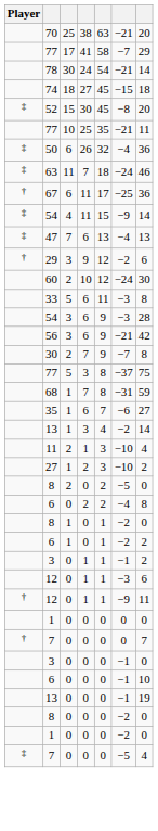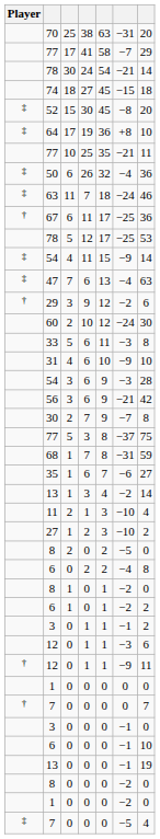 <table class="wikitable sortable" style="text-align:center;">
 <tr>
 <th>Player</th>
 <th></th>
 <th></th>
 <th></th>
 <th></th>
 <th data-sort-type="number"></th>
 <th></th>
 </tr>
 <tr>
 <td></td>
 <td>70</td>
 <td>25</td>
 <td>38</td>
 <td>63</td>
-<td>−21</td>
+<td>−31</td>
 <td>20</td>
 </tr>
 <tr>
 <td></td>
 <td>77</td>
 <td>17</td>
 <td>41</td>
 <td>58</td>
 <td>−7</td>
 <td>29</td>
 </tr>
 <tr>
 <td></td>
 <td>78</td>
 <td>30</td>
 <td>24</td>
 <td>54</td>
 <td>−21</td>
 <td>14</td>
 </tr>
 <tr>
 <td></td>
 <td>74</td>
 <td>18</td>
 <td>27</td>
 <td>45</td>
 <td>−15</td>
 <td>18</td>
 </tr>
 <tr>
 <td><sup>‡</sup></td>
 <td>52</td>
 <td>15</td>
 <td>30</td>
 <td>45</td>
 <td>−8</td>
 <td>20</td>
 </tr>
 <tr>
+<td><sup>‡</sup></td>
+<td>64</td>
+<td>17</td>
+<td>19</td>
+<td>36</td>
+<td>+8</td>
+<td>10</td>
+</tr>
+<tr>
 <td></td>
 <td>77</td>
 <td>10</td>
 <td>25</td>
 <td>35</td>
 <td>−21</td>
 <td>11</td>
 </tr>
 <tr>
 <td><sup>‡</sup></td>
 <td>50</td>
 <td>6</td>
 <td>26</td>
 <td>32</td>
 <td>−4</td>
 <td>36</td>
 </tr>
 <tr>
 <td><sup>‡</sup></td>
 <td>63</td>
 <td>11</td>
 <td>7</td>
 <td>18</td>
 <td>−24</td>
 <td>46</td>
 </tr>
 <tr>
 <td><sup>†</sup></td>
 <td>67</td>
 <td>6</td>
 <td>11</td>
 <td>17</td>
 <td>−25</td>
 <td>36</td>
 </tr>
 <tr>
+<td></td>
+<td>78</td>
+<td>5</td>
+<td>12</td>
+<td>17</td>
+<td>−25</td>
+<td>53</td>
+</tr>
+<tr>
 <td><sup>‡</sup></td>
 <td>54</td>
 <td>4</td>
 <td>11</td>
 <td>15</td>
 <td>−9</td>
 <td>14</td>
 </tr>
 <tr>
 <td><sup>‡</sup></td>
 <td>47</td>
 <td>7</td>
 <td>6</td>
 <td>13</td>
 <td>−4</td>
-<td>13</td>
+<td>63</td>
 </tr>
 <tr>
 <td><sup>†</sup></td>
 <td>29</td>
 <td>3</td>
 <td>9</td>
 <td>12</td>
 <td>−2</td>
 <td>6</td>
 </tr>
 <tr>
 <td></td>
 <td>60</td>
 <td>2</td>
 <td>10</td>
 <td>12</td>
 <td>−24</td>
 <td>30</td>
 </tr>
 <tr>
 <td></td>
 <td>33</td>
 <td>5</td>
 <td>6</td>
 <td>11</td>
 <td>−3</td>
 <td>8</td>
+</tr>
+<tr>
+<td></td>
+<td>31</td>
+<td>4</td>
+<td>6</td>
+<td>10</td>
+<td>−9</td>
+<td>10</td>
 </tr>
 <tr>
 <td></td>
 <td>54</td>
 <td>3</td>
 <td>6</td>
 <td>9</td>
 <td>−3</td>
 <td>28</td>
 </tr>
 <tr>
 <td></td>
 <td>56</td>
 <td>3</td>
 <td>6</td>
 <td>9</td>
 <td>−21</td>
 <td>42</td>
 </tr>
 <tr>
 <td></td>
 <td>30</td>
 <td>2</td>
 <td>7</td>
 <td>9</td>
 <td>−7</td>
 <td>8</td>
 </tr>
 <tr>
 <td></td>
 <td>77</td>
 <td>5</td>
 <td>3</td>
 <td>8</td>
 <td>−37</td>
 <td>75</td>
 </tr>
 <tr>
 <td></td>
 <td>68</td>
 <td>1</td>
 <td>7</td>
 <td>8</td>
 <td>−31</td>
 <td>59</td>
 </tr>
 <tr>
 <td></td>
 <td>35</td>
 <td>1</td>
 <td>6</td>
 <td>7</td>
 <td>−6</td>
 <td>27</td>
 </tr>
 <tr>
 <td></td>
 <td>13</td>
 <td>1</td>
 <td>3</td>
 <td>4</td>
 <td>−2</td>
 <td>14</td>
 </tr>
 <tr>
 <td></td>
 <td>11</td>
 <td>2</td>
 <td>1</td>
 <td>3</td>
 <td>−10</td>
 <td>4</td>
 </tr>
 <tr>
 <td></td>
 <td>27</td>
 <td>1</td>
 <td>2</td>
 <td>3</td>
 <td>−10</td>
 <td>2</td>
 </tr>
 <tr>
 <td></td>
 <td>8</td>
 <td>2</td>
 <td>0</td>
 <td>2</td>
 <td>−5</td>
 <td>0</td>
 </tr>
 <tr>
 <td></td>
 <td>6</td>
 <td>0</td>
 <td>2</td>
 <td>2</td>
 <td>−4</td>
 <td>8</td>
 </tr>
 <tr>
 <td></td>
 <td>8</td>
 <td>1</td>
 <td>0</td>
 <td>1</td>
 <td>−2</td>
 <td>0</td>
 </tr>
 <tr>
 <td></td>
 <td>6</td>
 <td>1</td>
 <td>0</td>
 <td>1</td>
 <td>−2</td>
 <td>2</td>
 </tr>
 <tr>
 <td></td>
 <td>3</td>
 <td>0</td>
 <td>1</td>
 <td>1</td>
 <td>−1</td>
 <td>2</td>
 </tr>
 <tr>
 <td></td>
 <td>12</td>
 <td>0</td>
 <td>1</td>
 <td>1</td>
 <td>−3</td>
 <td>6</td>
 </tr>
 <tr>
 <td><sup>†</sup></td>
 <td>12</td>
 <td>0</td>
 <td>1</td>
 <td>1</td>
 <td>−9</td>
 <td>11</td>
 </tr>
 <tr>
 <td></td>
 <td>1</td>
 <td>0</td>
 <td>0</td>
 <td>0</td>
 <td>0</td>
 <td>0</td>
 </tr>
 <tr>
 <td><sup>†</sup></td>
 <td>7</td>
 <td>0</td>
 <td>0</td>
 <td>0</td>
 <td>0</td>
 <td>7</td>
 </tr>
 <tr>
 <td></td>
 <td>3</td>
 <td>0</td>
 <td>0</td>
 <td>0</td>
 <td>−1</td>
 <td>0</td>
 </tr>
 <tr>
 <td></td>
 <td>6</td>
 <td>0</td>
 <td>0</td>
 <td>0</td>
 <td>−1</td>
 <td>10</td>
 </tr>
 <tr>
 <td></td>
 <td>13</td>
 <td>0</td>
 <td>0</td>
 <td>0</td>
 <td>−1</td>
 <td>19</td>
 </tr>
 <tr>
 <td></td>
 <td>8</td>
 <td>0</td>
 <td>0</td>
 <td>0</td>
 <td>−2</td>
 <td>0</td>
 </tr>
 <tr>
 <td></td>
 <td>1</td>
 <td>0</td>
 <td>0</td>
 <td>0</td>
 <td>−2</td>
 <td>0</td>
 </tr>
 <tr>
 <td><sup>‡</sup></td>
 <td>7</td>
 <td>0</td>
 <td>0</td>
 <td>0</td>
 <td>−5</td>
 <td>4</td>
 </tr>
 </table>
